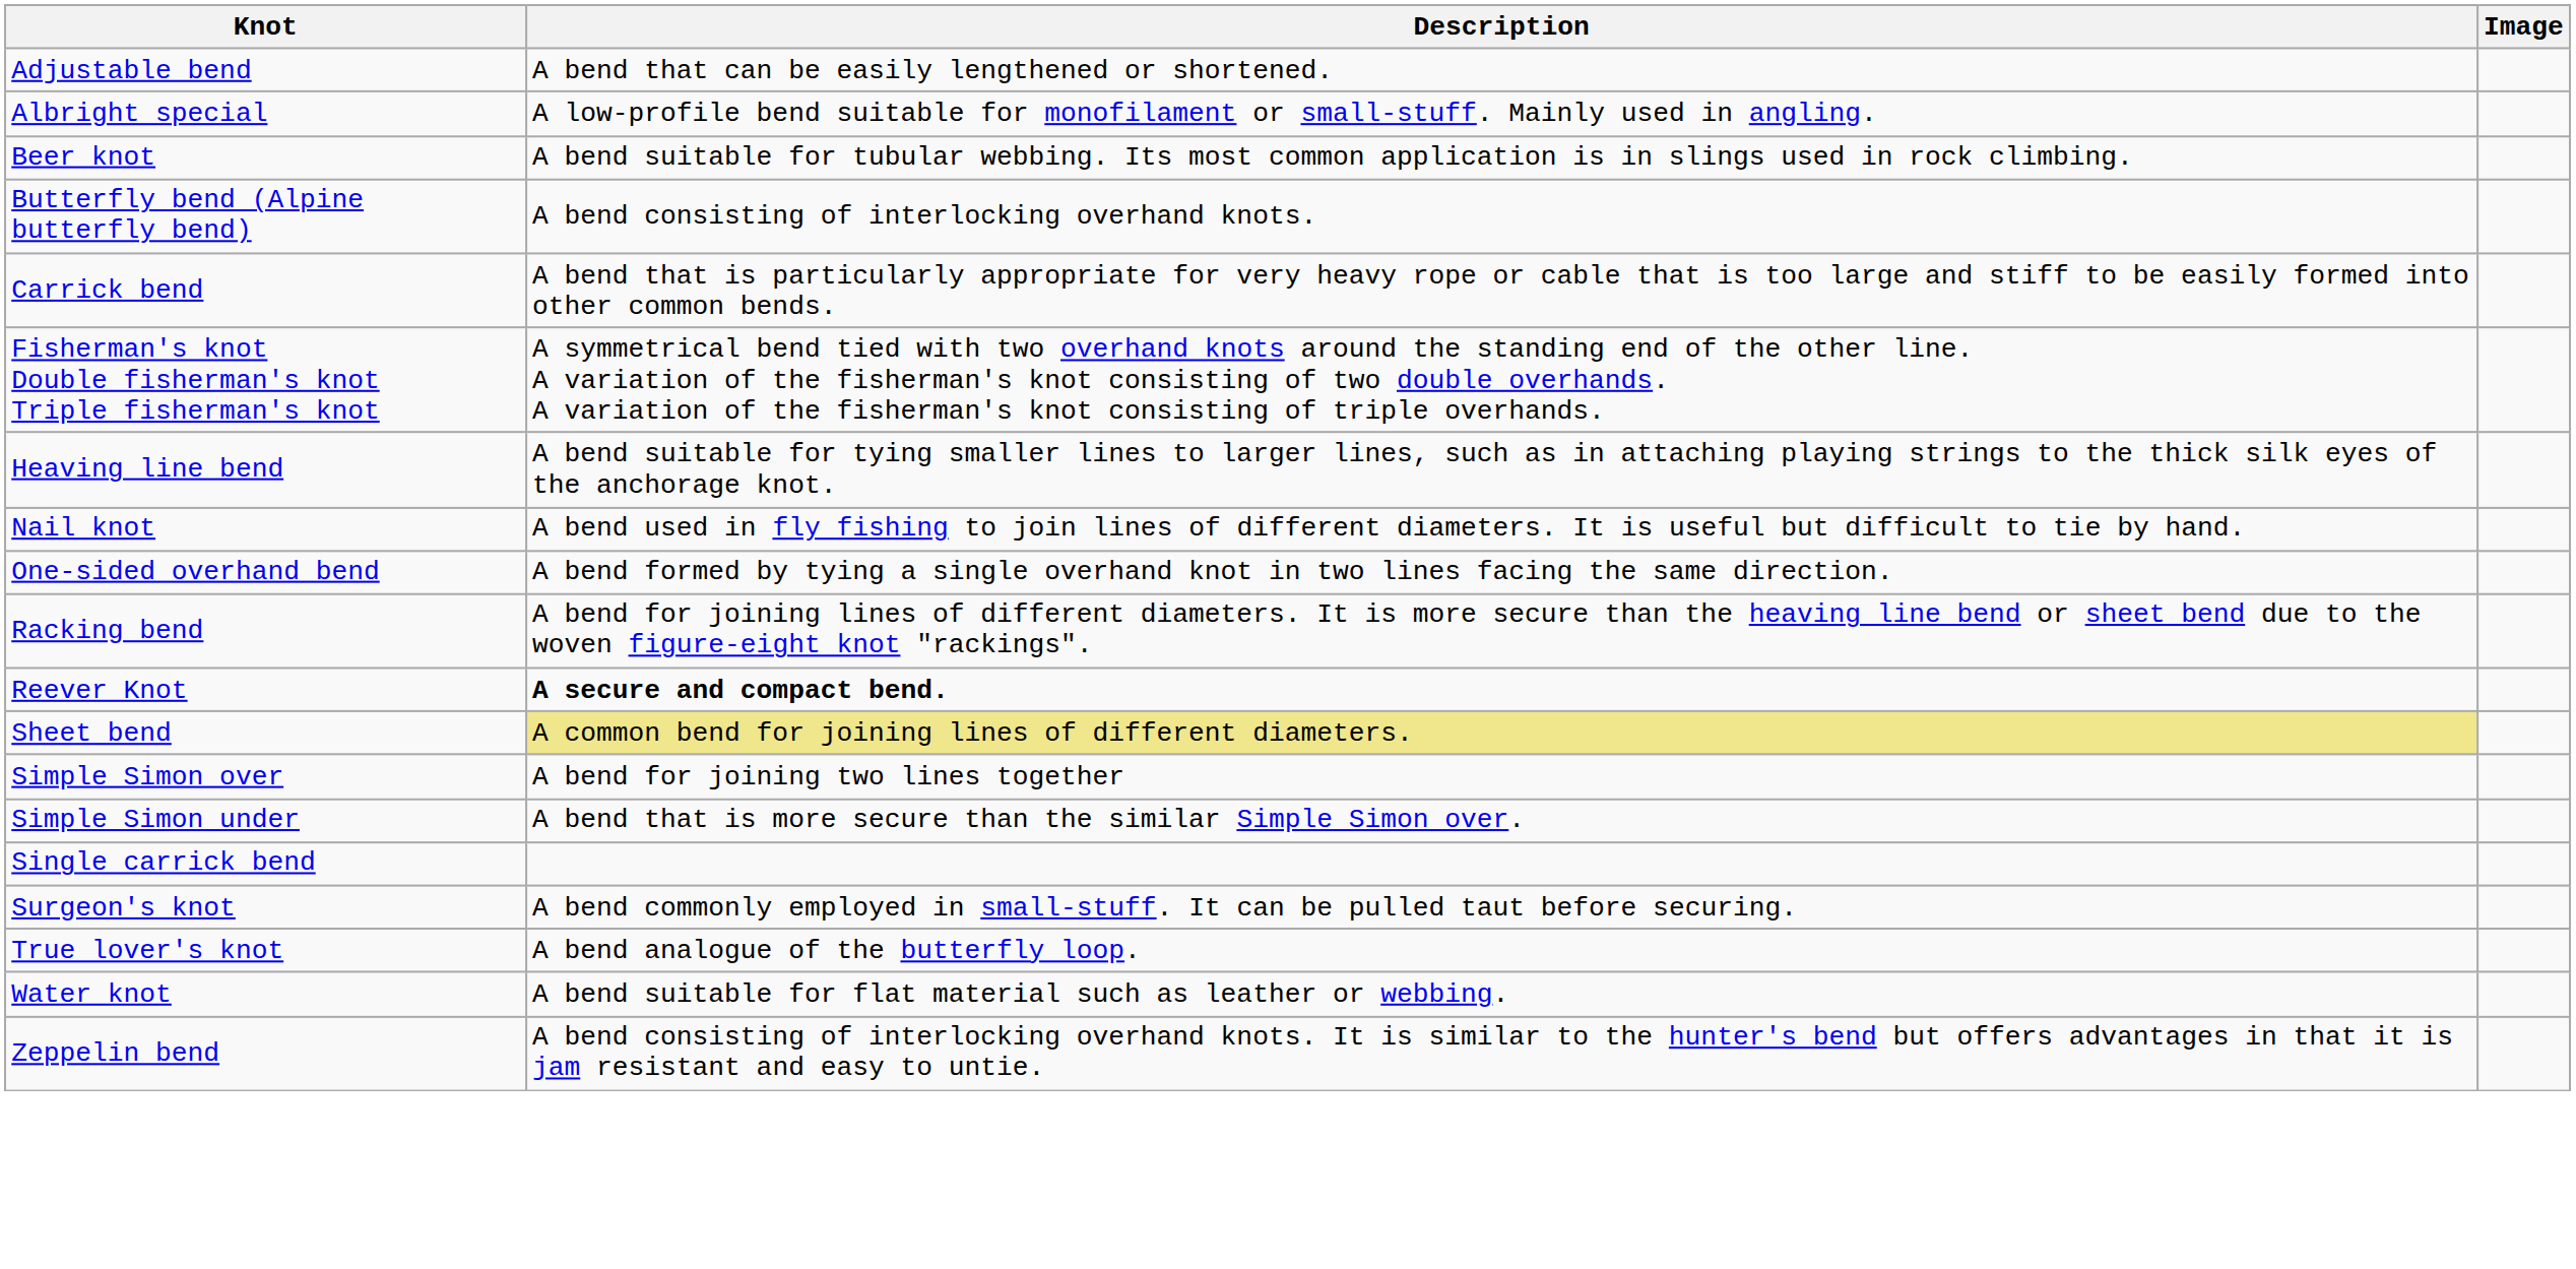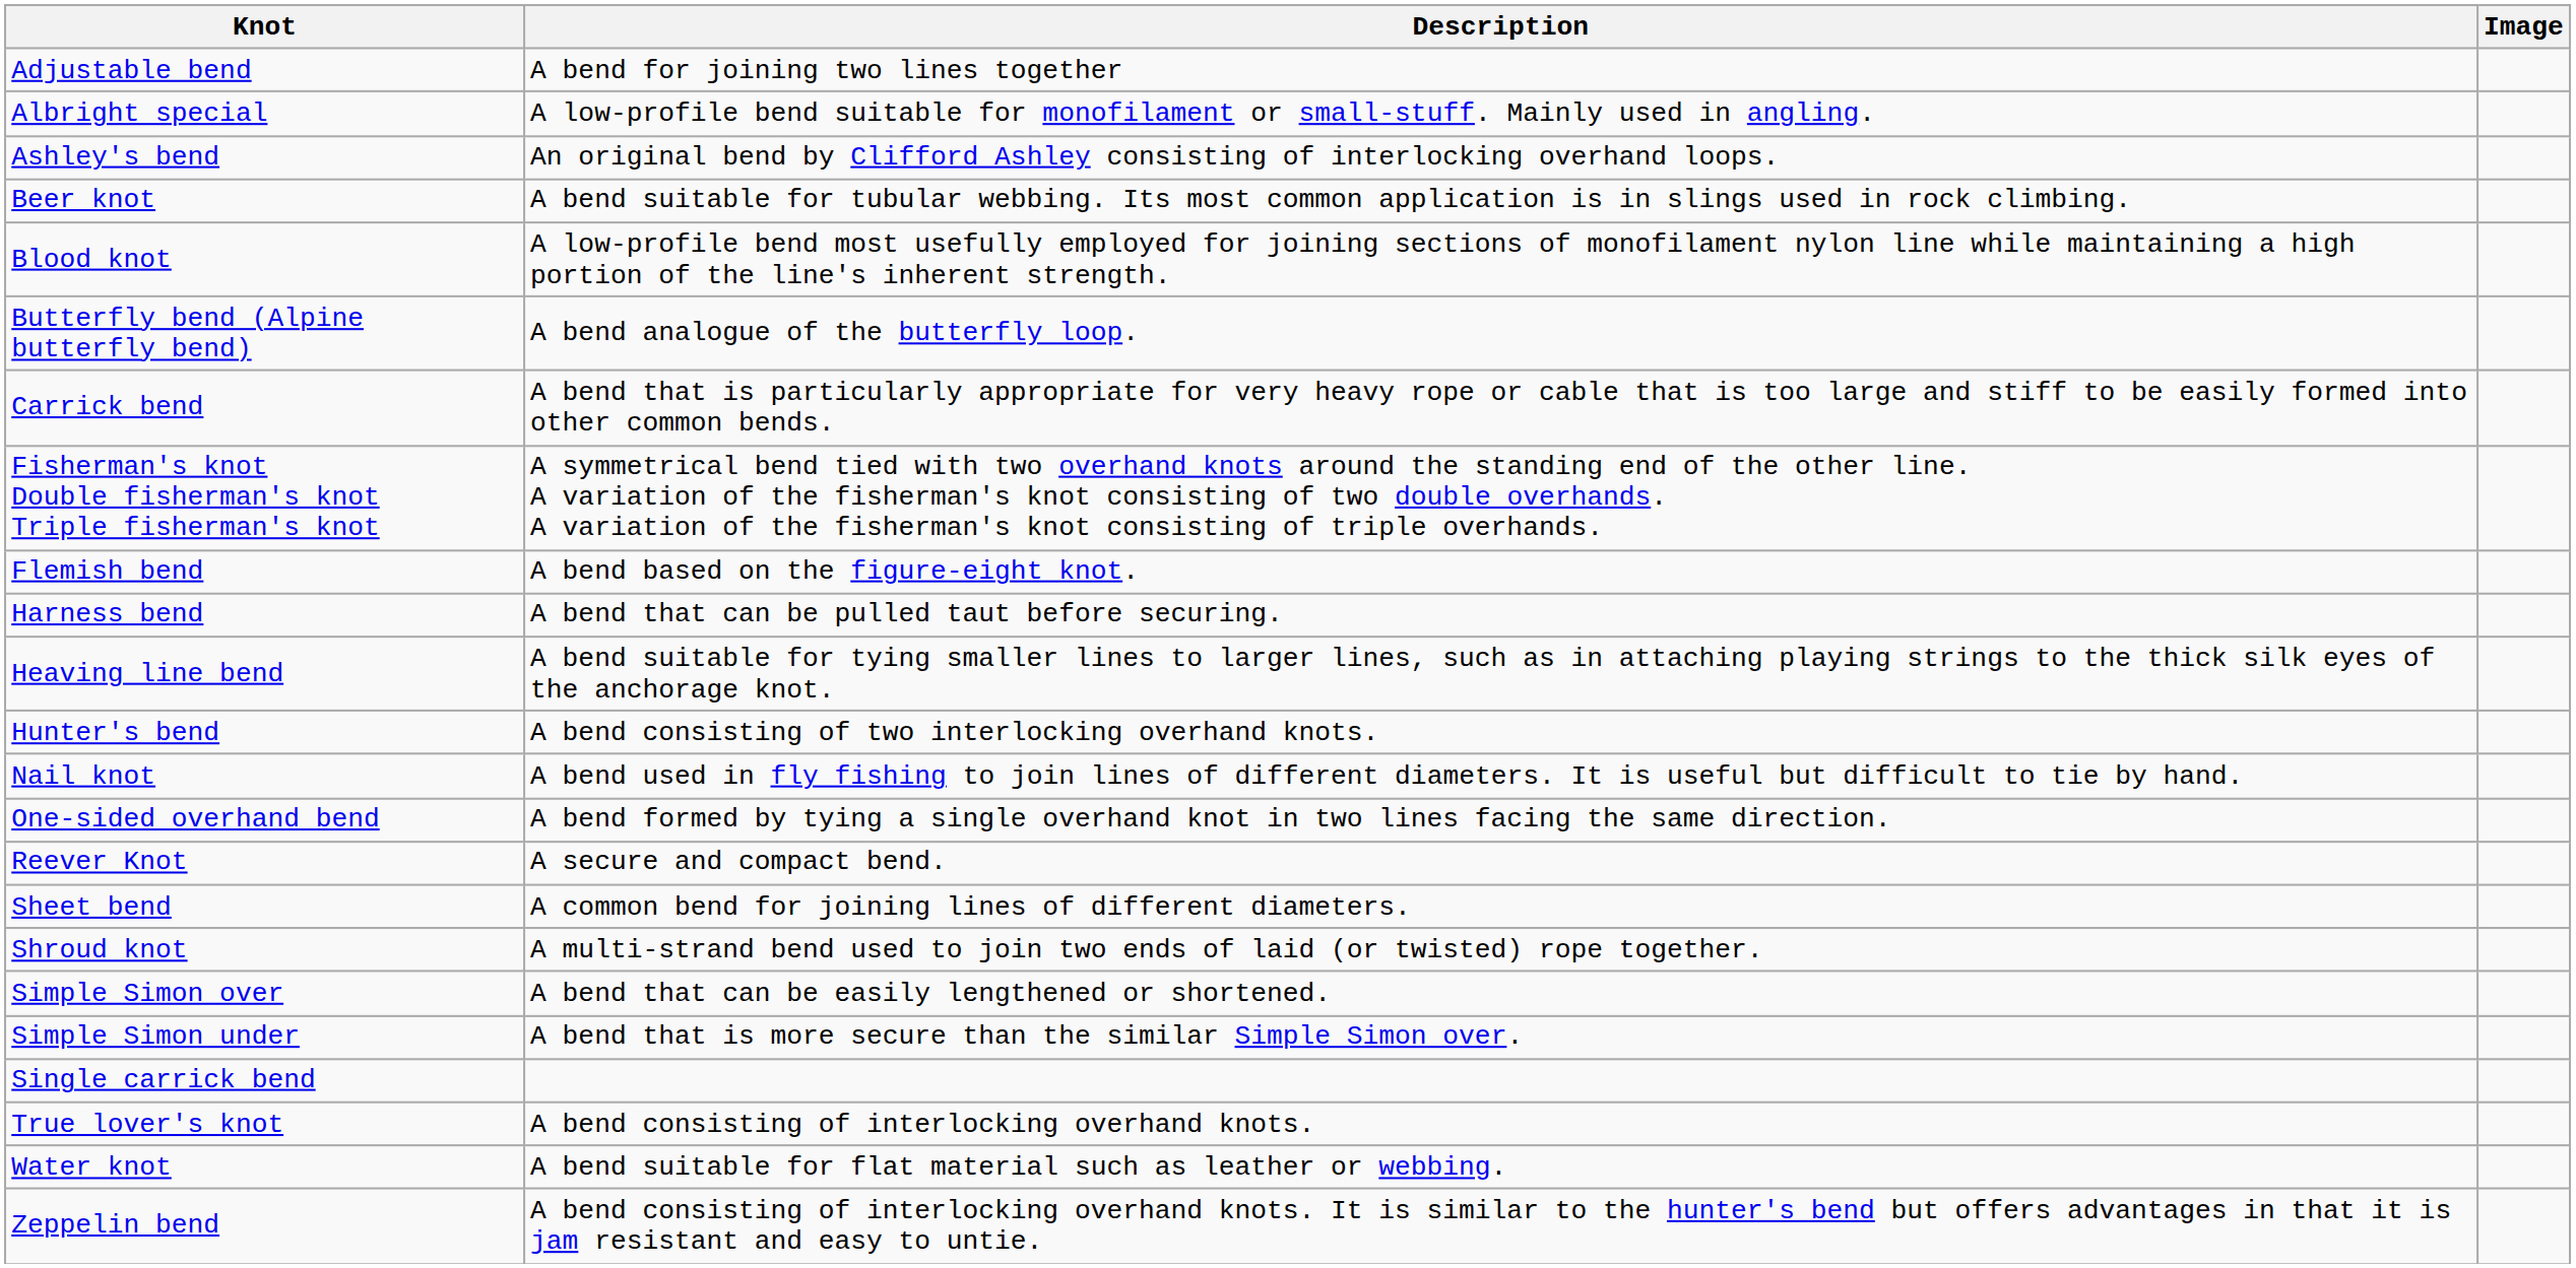 <table class="wikitable">
 <tr>
 <th>Knot</th>
 <th>Description</th>
 <th>Image</th>
 </tr>
 <tr>
 <td><a href='#'>Adjustable bend</a></td>
-<td>A bend that can be easily lengthened or shortened.</td>
+<td>A bend for joining two lines together</td>
 <td></td>
 </tr>
 <tr>
 <td><a href='#'>Albright special</a></td>
 <td>A low-profile bend suitable for <a href='#'>monofilament</a> or <a href='#'>small-stuff</a>. Mainly used in <a href='#'>angling</a>.</td>
 <td></td>
 </tr>
 <tr>
+<td><a href='#'>Ashley's bend</a></td>
+<td>An original bend by <a href='#'>Clifford Ashley</a> consisting of interlocking overhand loops.</td>
+<td></td>
+</tr>
+<tr>
 <td><a href='#'>Beer knot</a></td>
 <td>A bend suitable for tubular webbing. Its most common application is in slings used in rock climbing.</td>
 <td></td>
 </tr>
 <tr>
+<td><a href='#'>Blood knot</a></td>
+<td>A low-profile bend most usefully employed for joining sections of monofilament nylon line while maintaining a high portion of the line's inherent strength.</td>
+<td></td>
+</tr>
+<tr>
 <td><a href='#'>Butterfly bend (Alpine butterfly bend)</a></td>
-<td>A bend consisting of interlocking overhand knots.</td>
+<td>A bend analogue of the <a href='#'>butterfly loop</a>.</td>
 <td></td>
 </tr>
 <tr>
 <td><a href='#'>Carrick bend</a></td>
 <td>A bend that is particularly appropriate for very heavy rope or cable that is too large and stiff to be easily formed into other common bends.</td>
 <td></td>
 </tr>
 <tr>
 <td><a href='#'>Fisherman's knot</a><br><a href='#'>Double fisherman's knot</a><br><a href='#'>Triple fisherman's knot</a></td>
 <td>A symmetrical bend tied with two <a href='#'>overhand knots</a> around the standing end of the other line.<br>A variation of the fisherman's knot consisting of two <a href='#'>double overhands</a>.<br>A variation of the fisherman's knot consisting of triple overhands.</td>
 <td><br><br></td>
 </tr>
 <tr>
+<td><a href='#'>Flemish bend</a></td>
+<td>A bend based on the <a href='#'>figure-eight knot</a>.</td>
+<td></td>
+</tr>
+<tr>
+<td><a href='#'>Harness bend</a></td>
+<td>A bend that can be pulled taut before securing.</td>
+<td></td>
+</tr>
+<tr>
 <td><a href='#'>Heaving line bend</a></td>
 <td>A bend suitable for tying smaller lines to larger lines, such as in attaching playing strings to the thick silk eyes of the anchorage knot.</td>
+<td></td>
+</tr>
+<tr>
+<td><a href='#'>Hunter's bend</a></td>
+<td>A bend consisting of two interlocking overhand knots.</td>
 <td></td>
 </tr>
 <tr>
 <td><a href='#'>Nail knot</a></td>
 <td>A bend used in <a href='#'>fly fishing</a> to join lines of different diameters. It is useful but difficult to tie by hand.</td>
 <td></td>
 </tr>
 <tr>
 <td><a href='#'>One-sided overhand bend</a></td>
 <td>A bend formed by tying a single overhand knot in two lines facing the same direction.</td>
 <td></td>
 </tr>
 <tr>
-<td><a href='#'>Racking bend</a></td>
-<td>A bend for joining lines of different diameters. It is more secure than the <a href='#'>heaving line bend</a> or <a href='#'>sheet bend</a> due to the woven <a href='#'>figure-eight knot</a> "rackings".</td>
-<td></td>
-</tr>
-<tr>
 <td><a href='#'>Reever Knot</a></td>
-<td><strong>A secure and compact bend.</strong></td>
+<td>A secure and compact bend.</td>
 <td></td>
 </tr>
 <tr>
 <td><a href='#'>Sheet bend</a></td>
-<td style="background: khaki;">A common bend for joining lines of different diameters.</td>
+<td>A common bend for joining lines of different diameters.</td>
+<td></td>
+</tr>
+<tr>
+<td><a href='#'>Shroud knot</a></td>
+<td>A multi-strand bend used to join two ends of laid (or twisted) rope together.</td>
 <td></td>
 </tr>
 <tr>
 <td><a href='#'>Simple Simon over</a></td>
-<td>A bend for joining two lines together</td>
+<td>A bend that can be easily lengthened or shortened.</td>
 <td></td>
 </tr>
 <tr>
 <td><a href='#'>Simple Simon under</a></td>
 <td>A bend that is more secure than the similar <a href='#'>Simple Simon over</a>.</td>
 <td></td>
 </tr>
 <tr>
 <td><a href='#'>Single carrick bend</a></td>
 <td></td>
 <td></td>
 </tr>
 <tr>
-<td><a href='#'>Surgeon's knot</a></td>
-<td>A bend commonly employed in <a href='#'>small-stuff</a>. It can be pulled taut before securing.</td>
-<td></td>
-</tr>
-<tr>
 <td><a href='#'>True lover's knot</a></td>
-<td>A bend analogue of the <a href='#'>butterfly loop</a>.</td>
+<td>A bend consisting of interlocking overhand knots.</td>
 <td></td>
 </tr>
 <tr>
 <td><a href='#'>Water knot</a></td>
 <td>A bend suitable for flat material such as leather or <a href='#'>webbing</a>.</td>
 <td></td>
 </tr>
 <tr>
 <td><a href='#'>Zeppelin bend</a></td>
 <td>A bend consisting of interlocking overhand knots. It is similar to the <a href='#'>hunter's bend</a> but offers advantages in that it is <a href='#'>jam</a> resistant and easy to untie.</td>
 <td></td>
 </tr>
 </table>
